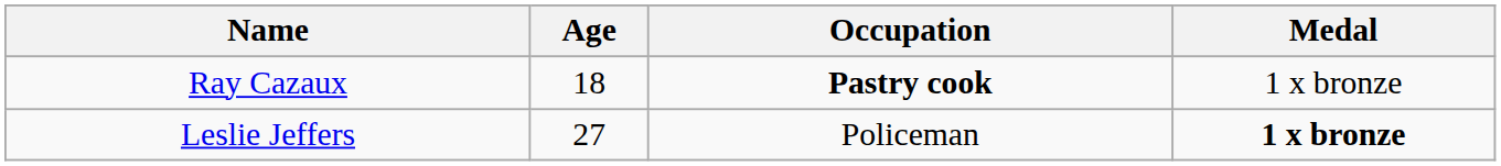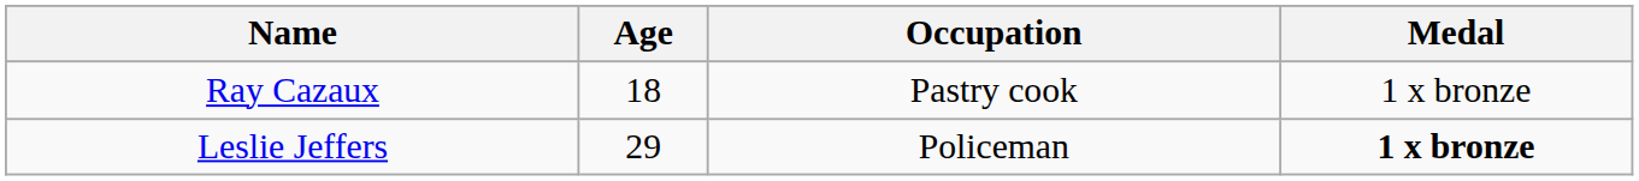 <table class="wikitable" style="text-align: center">
 <tr>
 <th width=250>Name</th>
 <th width=50>Age</th>
 <th width=250>Occupation</th>
 <th width=150>Medal</th>
 </tr>
 <tr>
 <td><a href='#'>Ray Cazaux</a></td>
 <td>18</td>
-<td><strong>Pastry cook</strong></td>
+<td>Pastry cook</td>
 <td>1 x bronze</td>
 </tr>
 <tr>
 <td><a href='#'>Leslie Jeffers</a></td>
-<td>27</td>
+<td>29</td>
 <td>Policeman</td>
 <td><strong>1 x bronze</strong></td>
 </tr>
 </table>
